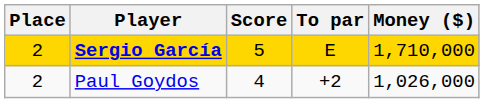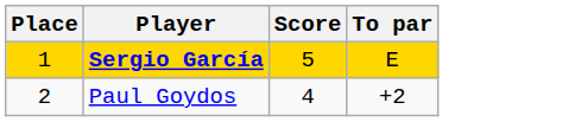 <table class="wikitable">
 <tr>
 <th>Place</th>
 <th>Player</th>
 <th>Score</th>
 <th>To par</th>
-<th>Money ($)</th>
 </tr>
 <tr style="background:gold">
-<td align=center>2</td>
+<td align=center>1</td>
 <td> <strong><a href='#'>Sergio García</a></strong></td>
 <td align=center>5</td>
 <td align=center>E</td>
-<td align=center>1,710,000</td>
 </tr>
 <tr>
 <td align=center>2</td>
 <td> <a href='#'>Paul Goydos</a></td>
 <td align=center>4</td>
 <td align=center>+2</td>
-<td align=center>1,026,000</td>
 </tr>
 </table>
